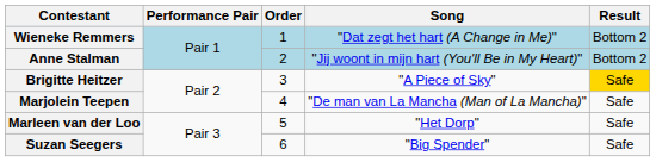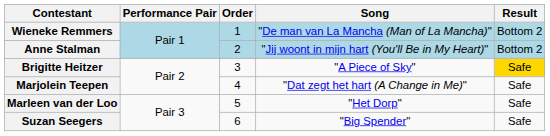 <table class="wikitable plainrowheaders" style="text-align:center;">
 <tr>
 <th scope="col">Contestant</th>
 <th scope="col">Performance Pair</th>
 <th scope="col">Order</th>
 <th scope="col">Song</th>
 <th scope="col">Result</th>
 </tr>
 <tr style="background:lightblue;">
 <th scope="row">Wieneke Remmers</th>
 <td rowspan="2">Pair 1</td>
 <td>1</td>
-<td>"<a href='#'>Dat zegt het hart</a> <em>(A Change in Me)</em>"</td>
+<td>"<a href='#'>De man van La Mancha</a> <em>(Man of La Mancha)</em>"</td>
 <td>Bottom 2</td>
 </tr>
 <tr style="background:lightblue;">
 <th scope="row">Anne Stalman</th>
 <td>2</td>
 <td>"<a href='#'>Jij woont in mijn hart</a> <em>(You'll Be in My Heart)</em>"</td>
 <td>Bottom 2</td>
 </tr>
 <tr>
 <th scope="row">Brigitte Heitzer</th>
 <td rowspan="2">Pair 2</td>
 <td>3</td>
 <td>"<a href='#'>A Piece of Sky</a>"</td>
 <td style="background: gold;">Safe</td>
 </tr>
 <tr>
 <th scope="row">Marjolein Teepen</th>
 <td>4</td>
-<td>"<a href='#'>De man van La Mancha</a> <em>(Man of La Mancha)</em>"</td>
+<td>"<a href='#'>Dat zegt het hart</a> <em>(A Change in Me)</em>"</td>
 <td>Safe</td>
 </tr>
 <tr>
 <th scope="row">Marleen van der Loo</th>
 <td rowspan="2">Pair 3</td>
 <td>5</td>
 <td>"<a href='#'>Het Dorp</a>"</td>
 <td>Safe</td>
 </tr>
 <tr>
 <th scope="row">Suzan Seegers</th>
 <td>6</td>
 <td>"<a href='#'>Big Spender</a>"</td>
 <td>Safe</td>
 </tr>
 </table>
